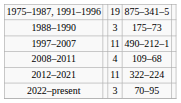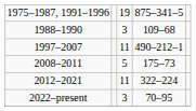 <table class="wikitable sortable" style="text-align:center">
 <tr>
 <td>1975–1987, 1991–1996</td>
 <td></td>
 <td>19</td>
 <td>875–341–5</td>
 <td></td>
 </tr>
 <tr>
 <td>1988–1990</td>
 <td></td>
 <td>3</td>
-<td>175–73</td>
+<td>109–68</td>
 <td></td>
 </tr>
 <tr>
 <td>1997–2007</td>
 <td></td>
 <td>11</td>
 <td>490–212–1</td>
 <td></td>
 </tr>
 <tr>
 <td>2008–2011</td>
 <td></td>
-<td>4</td>
-<td>109–68</td>
+<td>5</td>
+<td>175–73</td>
 <td></td>
 </tr>
 <tr>
 <td>2012–2021</td>
 <td></td>
 <td>11</td>
 <td>322–224</td>
 <td></td>
 </tr>
 <tr>
 <td>2022–present</td>
 <td></td>
 <td>3</td>
 <td>70–95</td>
 <td></td>
 </tr>
 <tr>
 </tr>
 </table>
